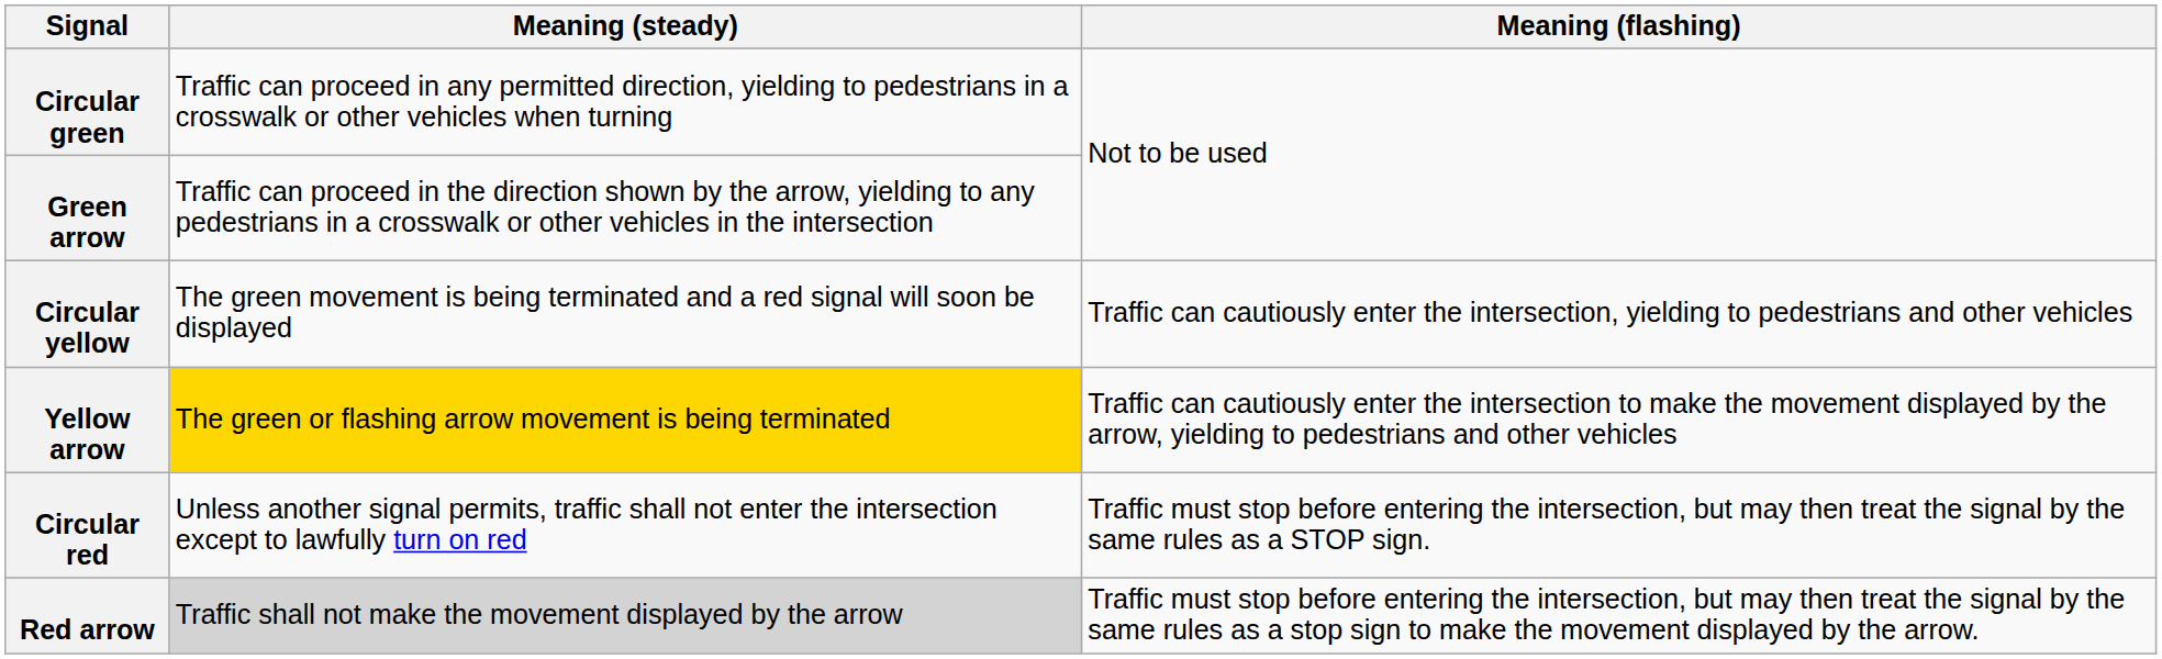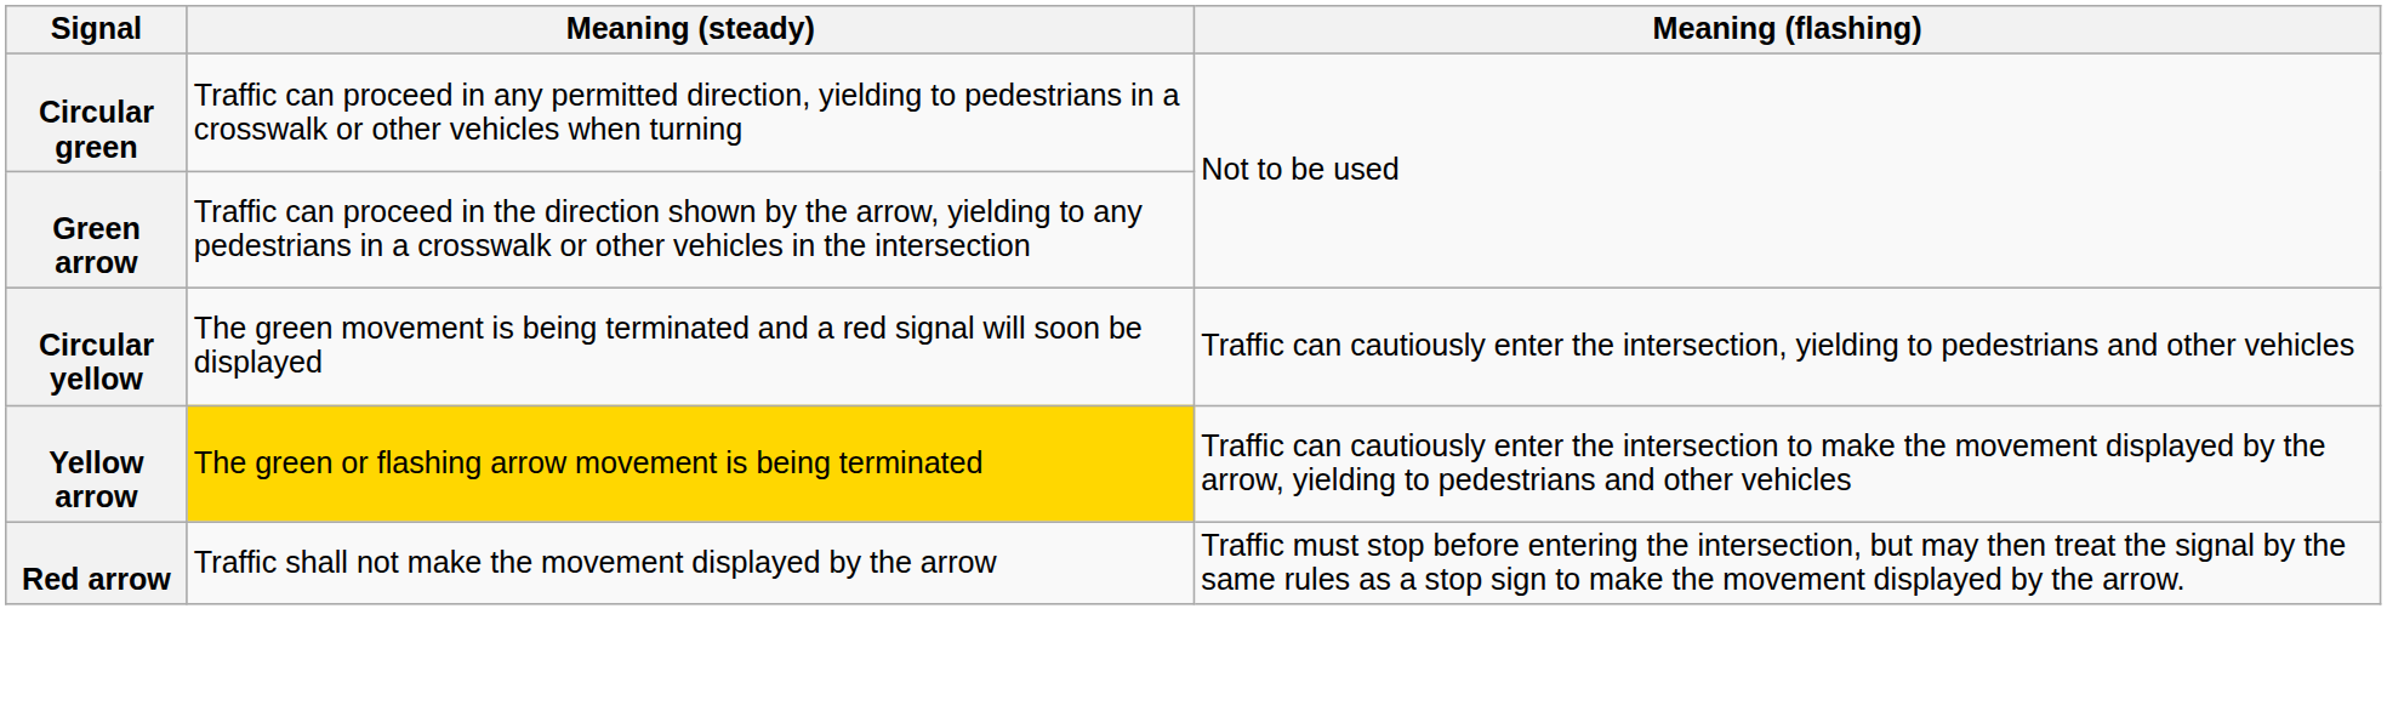 <table class="wikitable mw-collapsible mw-collapsed">
 <tr>
 <th>Signal</th>
 <th>Meaning (steady)</th>
 <th>Meaning (flashing)</th>
 </tr>
 <tr>
 <th><br>Circular green</th>
 <td>Traffic can proceed in any permitted direction, yielding to pedestrians in a crosswalk or other vehicles when turning</td>
 <td rowspan="2">Not to be used</td>
 </tr>
 <tr>
 <th><br>Green arrow</th>
 <td>Traffic can proceed in the direction shown by the arrow, yielding to any pedestrians in a crosswalk or other vehicles in the intersection</td>
 </tr>
 <tr>
 <th><br>Circular yellow</th>
 <td>The green movement is being terminated and a red signal will soon be displayed</td>
 <td>Traffic can cautiously enter the intersection, yielding to pedestrians and other vehicles</td>
 </tr>
 <tr>
 <th><br>Yellow arrow</th>
 <td style="background: gold;">The green or flashing arrow movement is being terminated</td>
 <td>Traffic can cautiously enter the intersection to make the movement displayed by the arrow, yielding to pedestrians and other vehicles</td>
 </tr>
 <tr>
-<th><br>Circular red</th>
-<td>Unless another signal permits, traffic shall not enter the intersection except to lawfully <a href='#'>turn on red</a></td>
-<td>Traffic must stop before entering the intersection, but may then treat the signal by the same rules as a STOP sign.</td>
-</tr>
-<tr>
 <th><br>Red arrow</th>
-<td style="background: lightgrey;">Traffic shall not make the movement displayed by the arrow</td>
+<td>Traffic shall not make the movement displayed by the arrow</td>
 <td>Traffic must stop before entering the intersection, but may then treat the signal by the same rules as a stop sign to make the movement displayed by the arrow.</td>
 </tr>
 </table>
